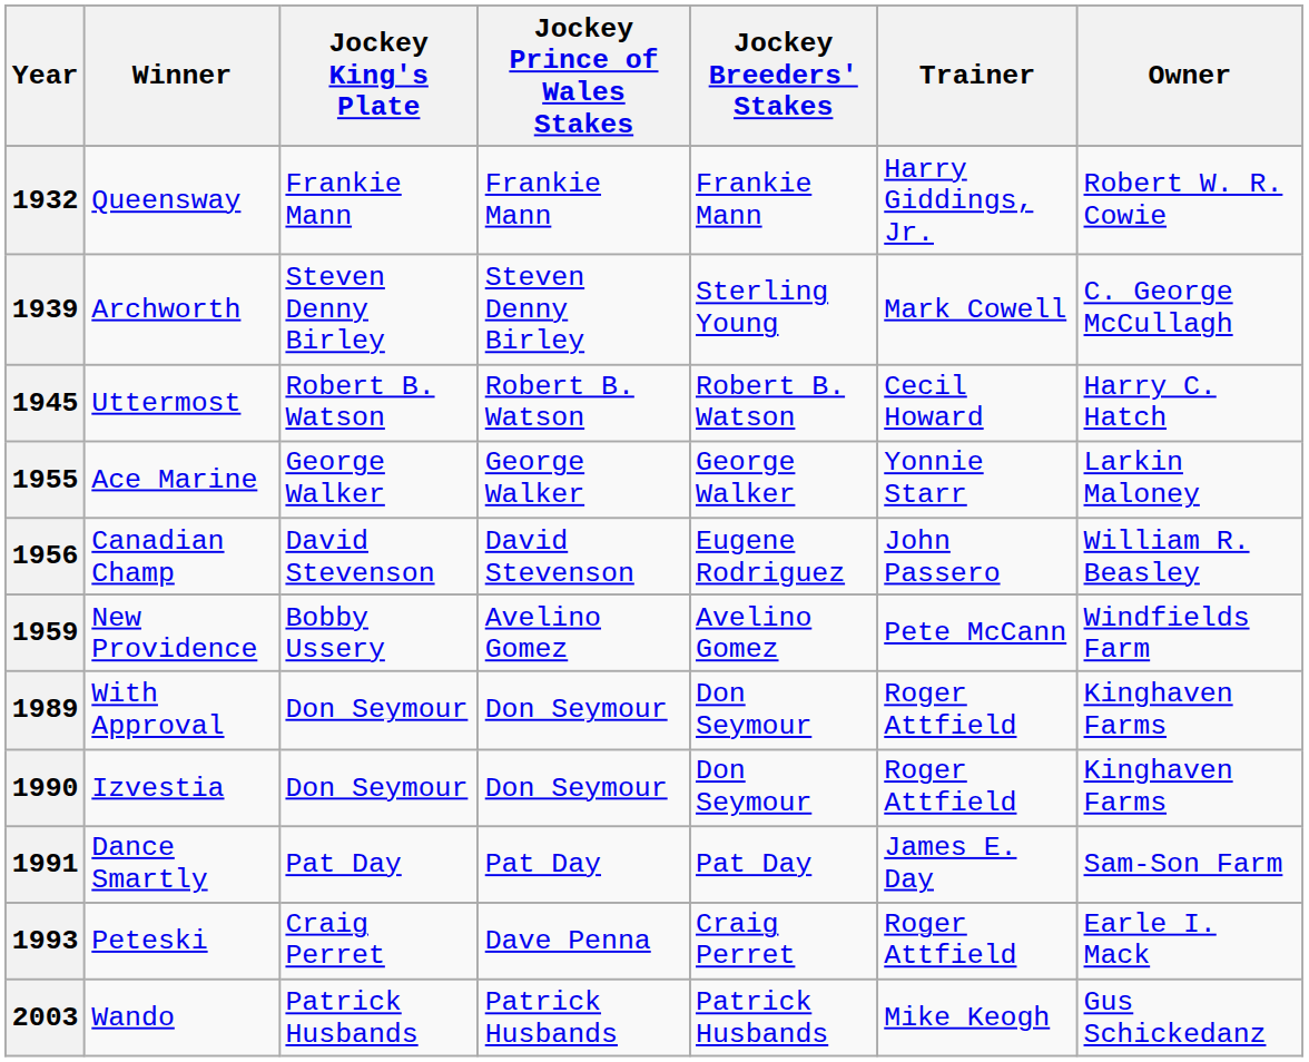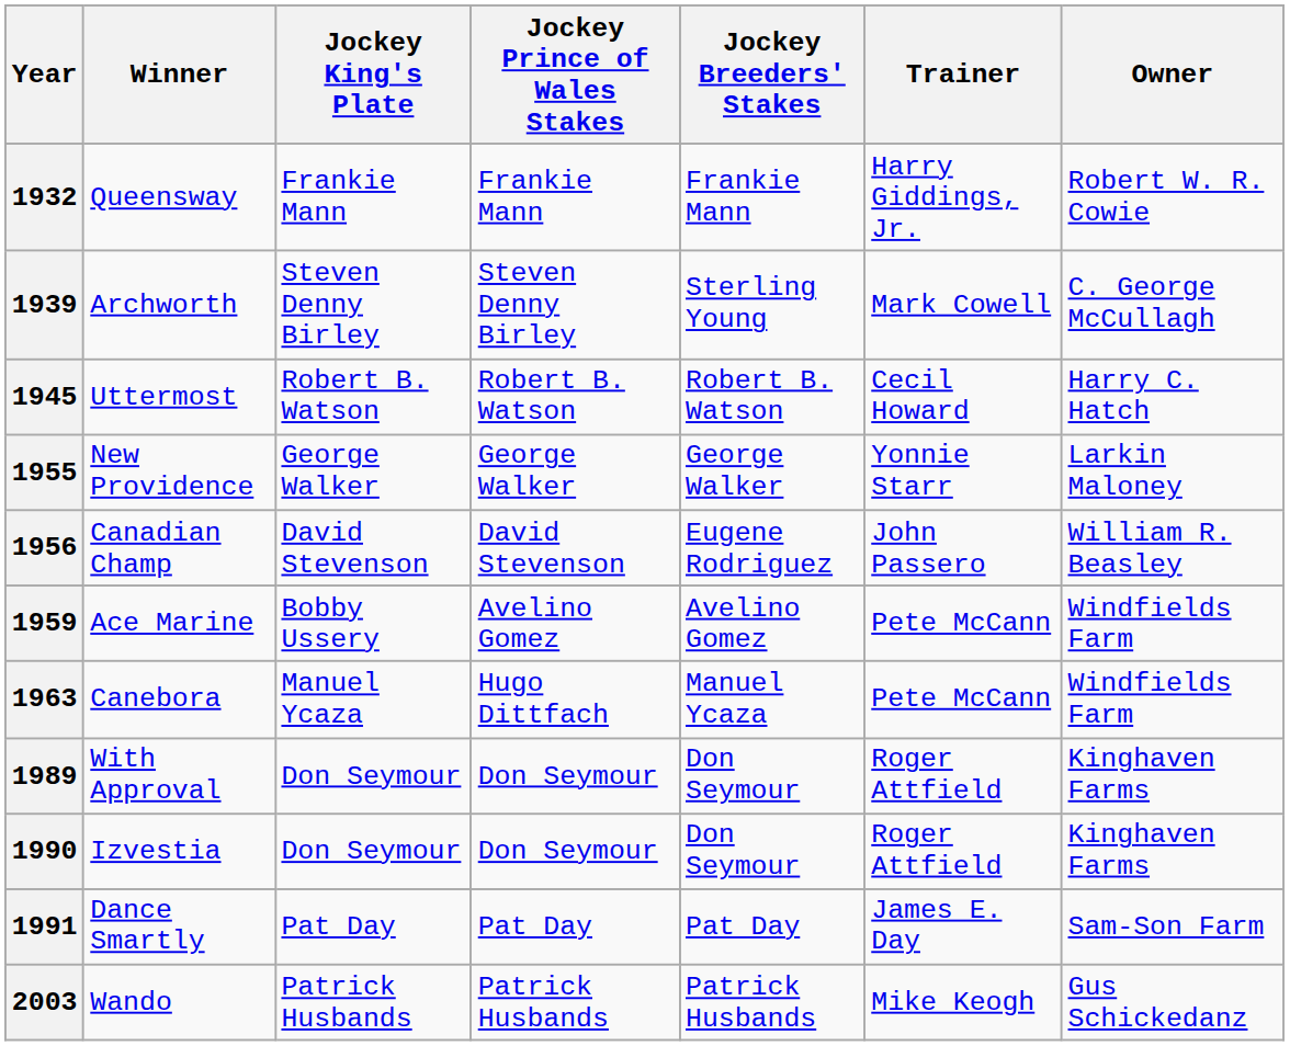 <table class = "wikitable sortable">
 <tr>
 <th scope = "col">Year</th>
 <th scope = "col">Winner</th>
 <th scope = "col">Jockey<br><a href='#'>King's Plate</a></th>
 <th scope = "col">Jockey<br><a href='#'>Prince of Wales Stakes</a></th>
 <th scope = "col">Jockey<br><a href='#'>Breeders' Stakes</a></th>
 <th scope = "col">Trainer</th>
 <th scope = "col">Owner</th>
 </tr>
 <tr>
 <th scope = "row">1932</th>
 <td><a href='#'>Queensway</a></td>
 <td><a href='#'>Frankie Mann</a></td>
 <td><a href='#'>Frankie Mann</a></td>
 <td><a href='#'>Frankie Mann</a></td>
 <td><a href='#'>Harry Giddings, Jr.</a></td>
 <td><a href='#'>Robert W. R. Cowie</a></td>
 </tr>
 <tr>
 <th scope = "row">1939</th>
 <td><a href='#'>Archworth</a></td>
 <td><a href='#'>Steven Denny Birley</a></td>
 <td><a href='#'>Steven Denny Birley</a></td>
 <td><a href='#'>Sterling Young</a></td>
 <td><a href='#'>Mark Cowell</a></td>
 <td><a href='#'>C. George McCullagh</a></td>
 </tr>
 <tr>
 <th scope = "row">1945</th>
 <td><a href='#'>Uttermost</a></td>
 <td><a href='#'>Robert B. Watson</a></td>
 <td><a href='#'>Robert B. Watson</a></td>
 <td><a href='#'>Robert B. Watson</a></td>
 <td><a href='#'>Cecil Howard</a></td>
 <td><a href='#'>Harry C. Hatch</a></td>
 </tr>
 <tr>
 <th scope = "row">1955</th>
-<td><a href='#'>Ace Marine</a></td>
+<td><a href='#'>New Providence</a></td>
 <td><a href='#'>George Walker</a></td>
 <td><a href='#'>George Walker</a></td>
 <td><a href='#'>George Walker</a></td>
 <td><a href='#'>Yonnie Starr</a></td>
 <td><a href='#'>Larkin Maloney</a></td>
 </tr>
 <tr>
 <th scope = "row">1956</th>
 <td><a href='#'>Canadian Champ</a></td>
 <td><a href='#'>David Stevenson</a></td>
 <td><a href='#'>David Stevenson</a></td>
 <td><a href='#'>Eugene Rodriguez</a></td>
 <td><a href='#'>John Passero</a></td>
 <td><a href='#'>William R. Beasley</a></td>
 </tr>
 <tr>
 <th scope = "row">1959</th>
-<td><a href='#'>New Providence</a></td>
+<td><a href='#'>Ace Marine</a></td>
 <td><a href='#'>Bobby Ussery</a></td>
 <td><a href='#'>Avelino Gomez</a></td>
 <td><a href='#'>Avelino Gomez</a></td>
+<td><a href='#'>Pete McCann</a></td>
+<td><a href='#'>Windfields Farm</a></td>
+</tr>
+<tr>
+<th scope = "row">1963</th>
+<td><a href='#'>Canebora</a></td>
+<td><a href='#'>Manuel Ycaza</a></td>
+<td><a href='#'>Hugo Dittfach</a></td>
+<td><a href='#'>Manuel Ycaza</a></td>
 <td><a href='#'>Pete McCann</a></td>
 <td><a href='#'>Windfields Farm</a></td>
 </tr>
 <tr>
 <th scope = "row">1989</th>
 <td><a href='#'>With Approval</a></td>
 <td><a href='#'>Don Seymour</a></td>
 <td><a href='#'>Don Seymour</a></td>
 <td><a href='#'>Don Seymour</a></td>
 <td><a href='#'>Roger Attfield</a></td>
 <td><a href='#'>Kinghaven Farms</a></td>
 </tr>
 <tr>
 <th scope = "row">1990</th>
 <td><a href='#'>Izvestia</a></td>
 <td><a href='#'>Don Seymour</a></td>
 <td><a href='#'>Don Seymour</a></td>
 <td><a href='#'>Don Seymour</a></td>
 <td><a href='#'>Roger Attfield</a></td>
 <td><a href='#'>Kinghaven Farms</a></td>
 </tr>
 <tr>
 <th scope = "row">1991</th>
 <td><a href='#'>Dance Smartly</a></td>
 <td><a href='#'>Pat Day</a></td>
 <td><a href='#'>Pat Day</a></td>
 <td><a href='#'>Pat Day</a></td>
 <td><a href='#'>James E. Day</a></td>
 <td><a href='#'>Sam-Son Farm</a></td>
 </tr>
 <tr>
-<th scope = "row">1993</th>
-<td><a href='#'>Peteski</a></td>
-<td><a href='#'>Craig Perret</a></td>
-<td><a href='#'>Dave Penna</a></td>
-<td><a href='#'>Craig Perret</a></td>
-<td><a href='#'>Roger Attfield</a></td>
-<td><a href='#'>Earle I. Mack</a></td>
-</tr>
-<tr>
 <th scope = "row">2003</th>
 <td><a href='#'>Wando</a></td>
 <td><a href='#'>Patrick Husbands</a></td>
 <td><a href='#'>Patrick Husbands</a></td>
 <td><a href='#'>Patrick Husbands</a></td>
 <td><a href='#'>Mike Keogh</a></td>
 <td><a href='#'>Gus Schickedanz</a></td>
 </tr>
 </table>
